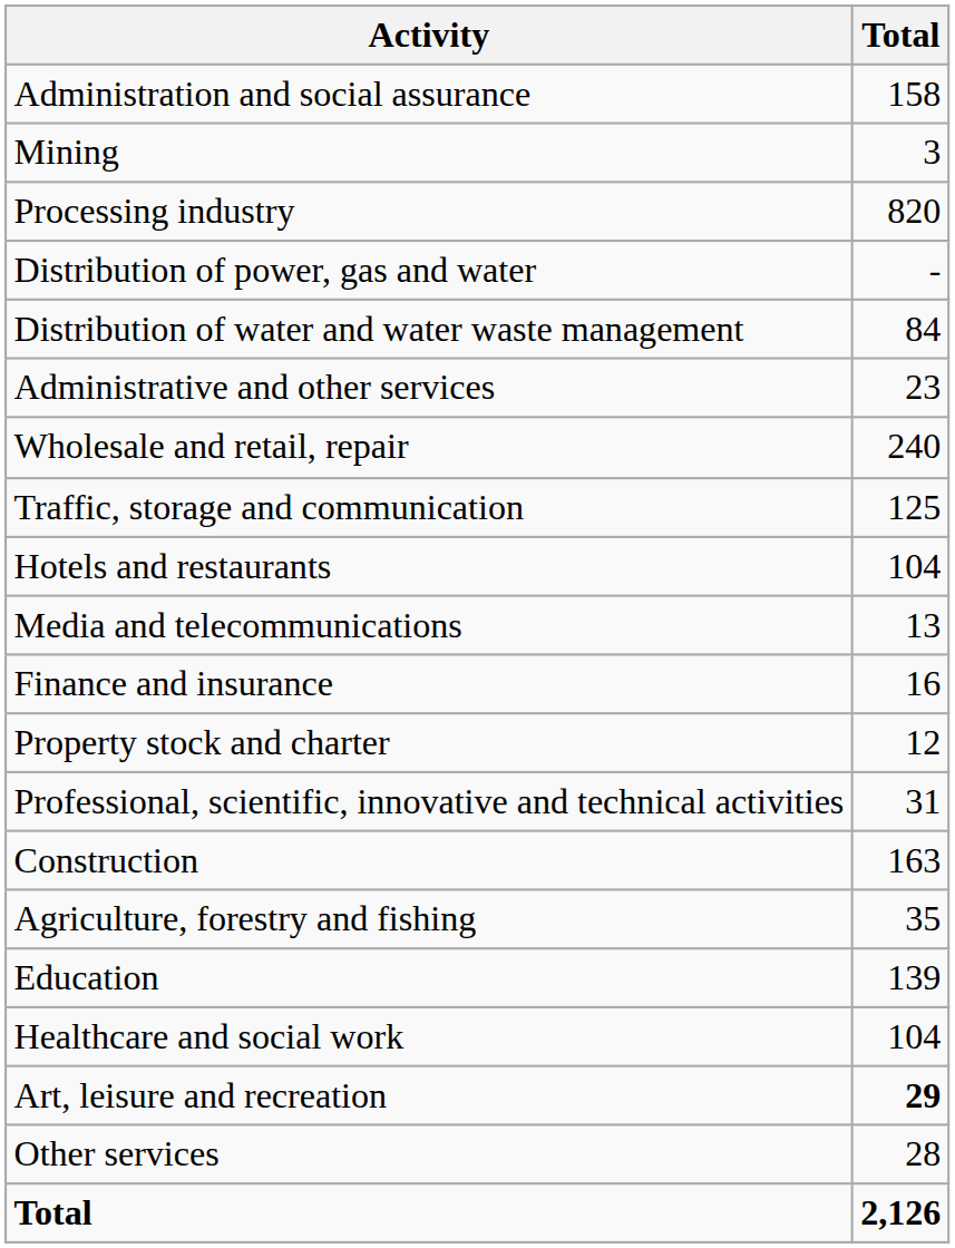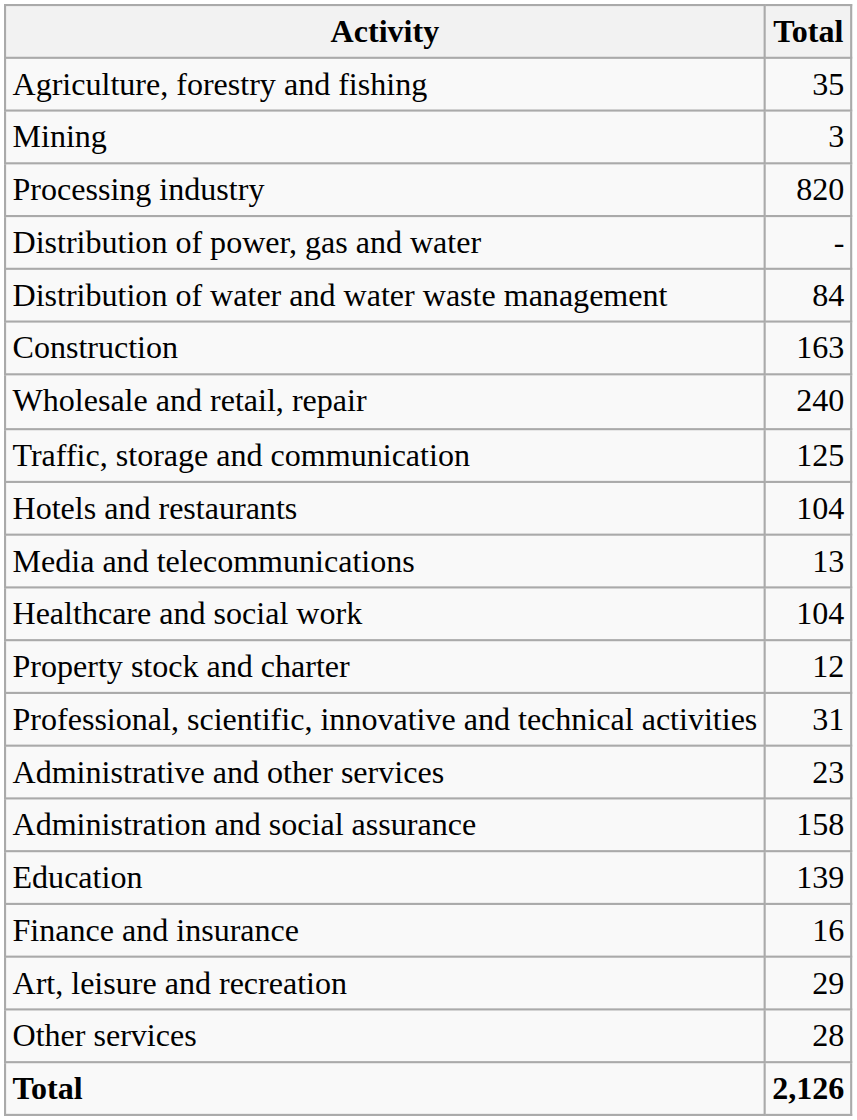 <table class="wikitable sortable" style="font-size:95%;">
 <tr>
 <th>Activity</th>
 <th>Total</th>
 </tr>
 <tr>
-<td>Administration and social assurance</td>
-<td align="right">158</td>
+<td>Agriculture, forestry and fishing</td>
+<td align="right">35</td>
 </tr>
 <tr>
 <td>Mining</td>
 <td align="right">3</td>
 </tr>
 <tr>
 <td>Processing industry</td>
 <td align="right">820</td>
 </tr>
 <tr>
 <td>Distribution of power, gas and water</td>
 <td align="right">-</td>
 </tr>
 <tr>
 <td>Distribution of water and water waste management</td>
 <td align="right">84</td>
 </tr>
 <tr>
-<td>Administrative and other services</td>
-<td align="right">23</td>
+<td>Construction</td>
+<td align="right">163</td>
 </tr>
 <tr>
 <td>Wholesale and retail, repair</td>
 <td align="right">240</td>
 </tr>
 <tr>
 <td>Traffic, storage and communication</td>
 <td align="right">125</td>
 </tr>
 <tr>
 <td>Hotels and restaurants</td>
 <td align="right">104</td>
 </tr>
 <tr>
 <td>Media and telecommunications</td>
 <td align="right">13</td>
 </tr>
 <tr>
-<td>Finance and insurance</td>
-<td align="right">16</td>
+<td>Healthcare and social work</td>
+<td align="right">104</td>
 </tr>
 <tr>
 <td>Property stock and charter</td>
 <td align="right">12</td>
 </tr>
 <tr>
 <td>Professional, scientific, innovative and technical activities</td>
 <td align="right">31</td>
 </tr>
 <tr>
-<td>Construction</td>
-<td align="right">163</td>
+<td>Administrative and other services</td>
+<td align="right">23</td>
 </tr>
 <tr>
-<td>Agriculture, forestry and fishing</td>
-<td align="right">35</td>
+<td>Administration and social assurance</td>
+<td align="right">158</td>
 </tr>
 <tr>
 <td>Education</td>
 <td align="right">139</td>
 </tr>
 <tr>
-<td>Healthcare and social work</td>
-<td align="right">104</td>
+<td>Finance and insurance</td>
+<td align="right">16</td>
 </tr>
 <tr>
 <td>Art, leisure and recreation</td>
-<td align="right"><strong>29</strong></td>
+<td align="right">29</td>
 </tr>
 <tr>
 <td>Other services</td>
 <td align="right">28</td>
 </tr>
 <tr class="sortbottom">
 <td><strong>Total</strong></td>
 <td align="right"><strong>2,126</strong></td>
 </tr>
 </table>
